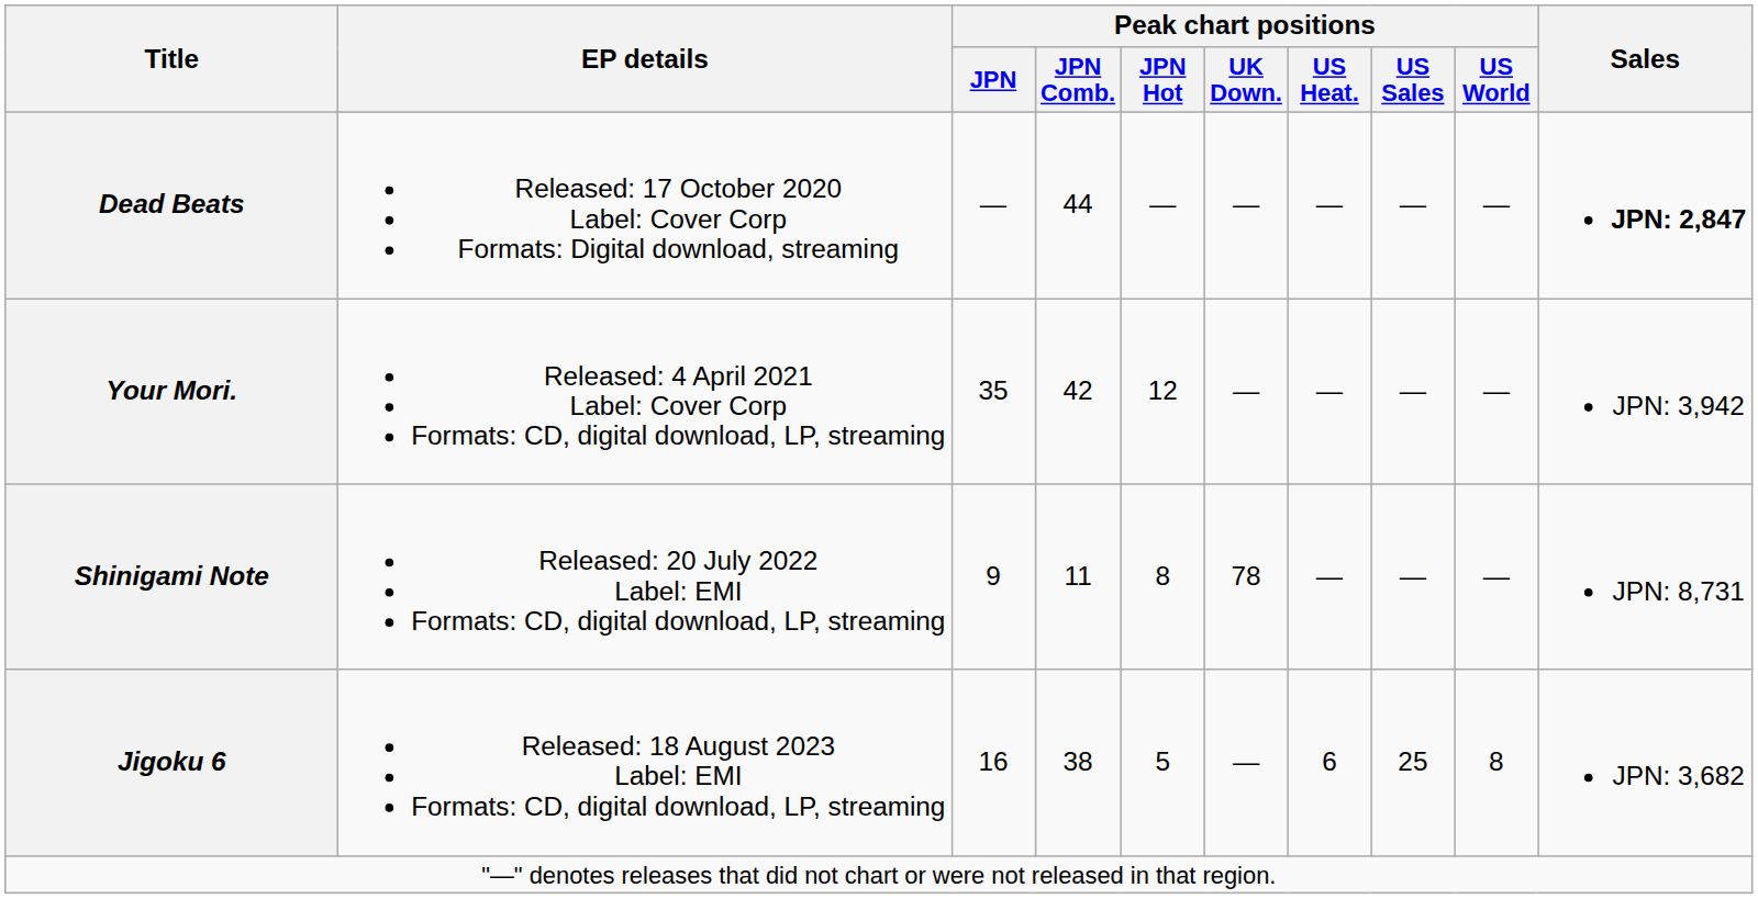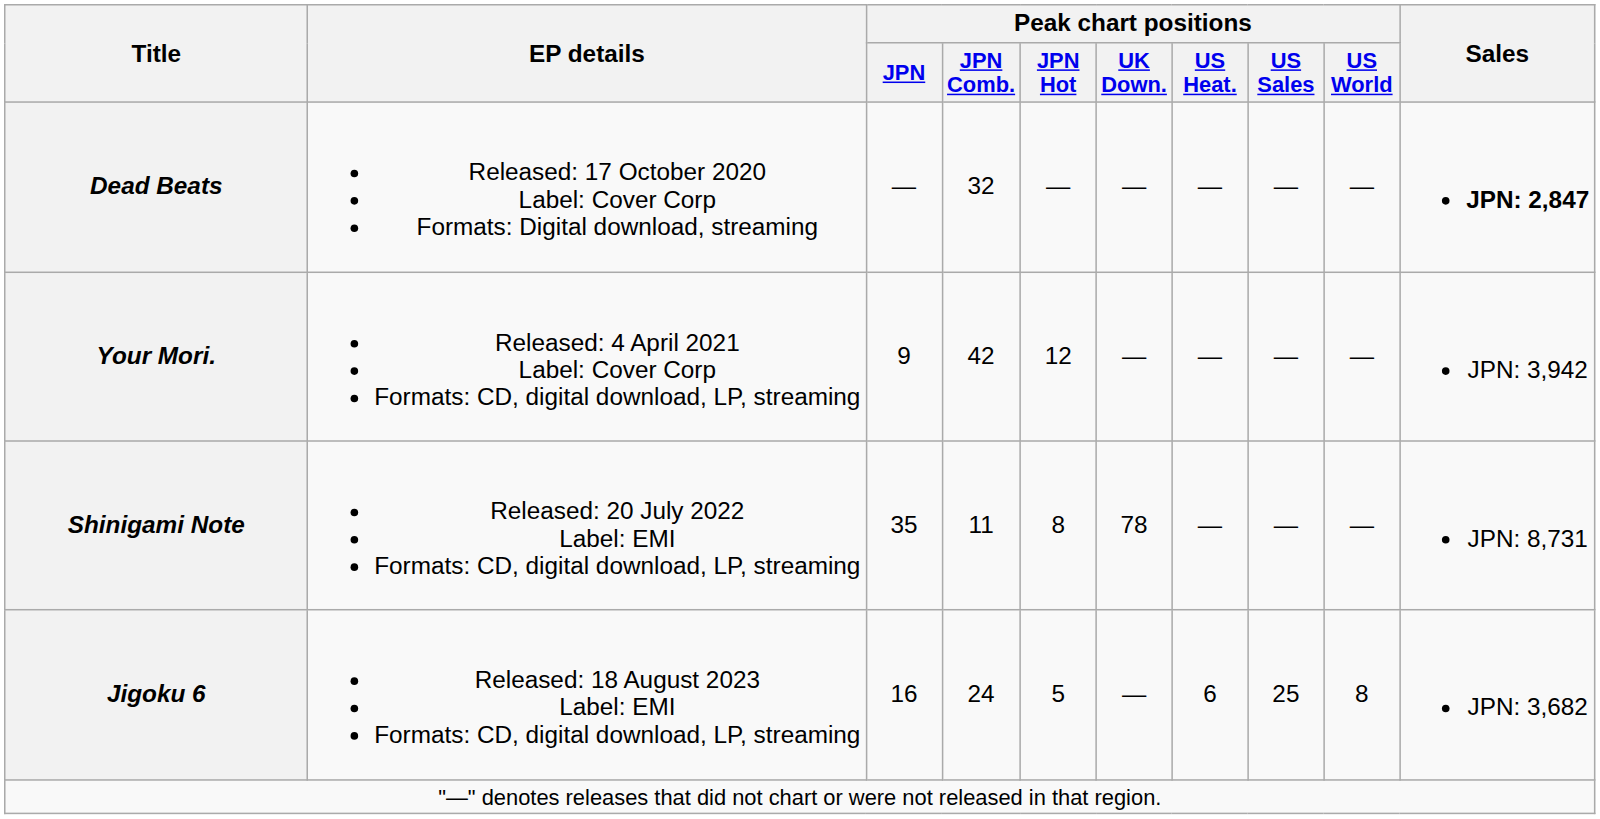 <table class="wikitable plainrowheaders" style="text-align:center;">
 <tr>
 <th scope="col" rowspan="2" style="width:12em;">Title</th>
 <th scope="col" rowspan="2">EP details</th>
 <th scope="col" colspan="7">Peak chart positions</th>
 <th scope="col" rowspan="2">Sales</th>
 </tr>
 <tr>
 <th scope="col" style="width:3em;font-size:90%;"><a href='#'>JPN</a><br></th>
 <th scope="col" style="width:3em;font-size:90%;"><a href='#'>JPN<br>Comb.</a><br></th>
 <th scope="col" style="width:3em;font-size:90%;"><a href='#'>JPN<br>Hot</a><br></th>
 <th scope="col" style="width:3em;font-size:90%;"><a href='#'>UK<br>Down.</a><br></th>
 <th scope="col" style="width:3em;font-size:90%;"><a href='#'>US<br>Heat.</a><br></th>
 <th scope="col" style="width:3em;font-size:90%;"><a href='#'>US<br>Sales</a><br></th>
 <th scope="col" style="width:3em;font-size:90%;"><a href='#'>US<br>World</a><br></th>
 </tr>
 <tr>
 <th scope="row"><em>Dead Beats</em></th>
 <td><br><ul><li>Released: 17 October 2020</li><li>Label: Cover Corp</li><li>Formats: Digital download, streaming</li></ul></td>
 <td>—</td>
-<td>44</td>
+<td>32</td>
 <td>—</td>
 <td>—</td>
 <td>—</td>
 <td>—</td>
 <td>—</td>
 <td><strong><br><ul><li>JPN: 2,847</li></ul></strong></td>
 </tr>
 <tr>
 <th scope="row"><em>Your Mori.</em></th>
 <td><br><ul><li>Released: 4 April 2021</li><li>Label: Cover Corp</li><li>Formats: CD, digital download, LP, streaming</li></ul></td>
-<td>35</td>
+<td>9</td>
 <td>42</td>
 <td>12</td>
 <td>—</td>
 <td>—</td>
 <td>—</td>
 <td>—</td>
 <td><br><ul><li>JPN: 3,942</li></ul></td>
 </tr>
 <tr>
 <th scope="row"><em>Shinigami Note</em></th>
 <td><br><ul><li>Released: 20 July 2022</li><li>Label: EMI</li><li>Formats: CD, digital download, LP, streaming</li></ul></td>
-<td>9</td>
+<td>35</td>
 <td>11</td>
 <td>8</td>
 <td>78</td>
 <td>—</td>
 <td>—</td>
 <td>—</td>
 <td><br><ul><li>JPN: 8,731</li></ul></td>
 </tr>
 <tr>
 <th scope="row"><em>Jigoku 6</em></th>
 <td><br><ul><li>Released: 18 August 2023</li><li>Label: EMI</li><li>Formats: CD, digital download, LP, streaming</li></ul></td>
 <td>16</td>
-<td>38</td>
+<td>24</td>
 <td>5</td>
 <td>—</td>
 <td>6</td>
 <td>25</td>
 <td>8</td>
 <td><br><ul><li>JPN: 3,682</li></ul></td>
 </tr>
 <tr>
 <td colspan="10" style="font-size:90%;">"—" denotes releases that did not chart or were not released in that region.</td>
 </tr>
 </table>
